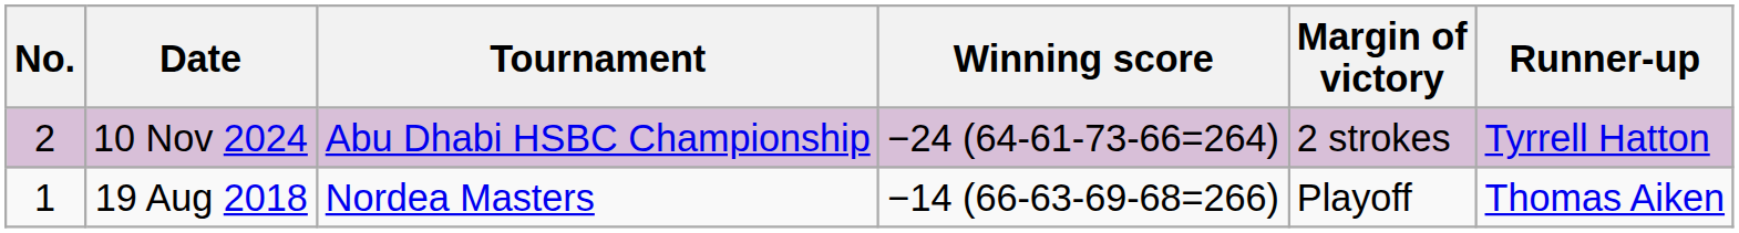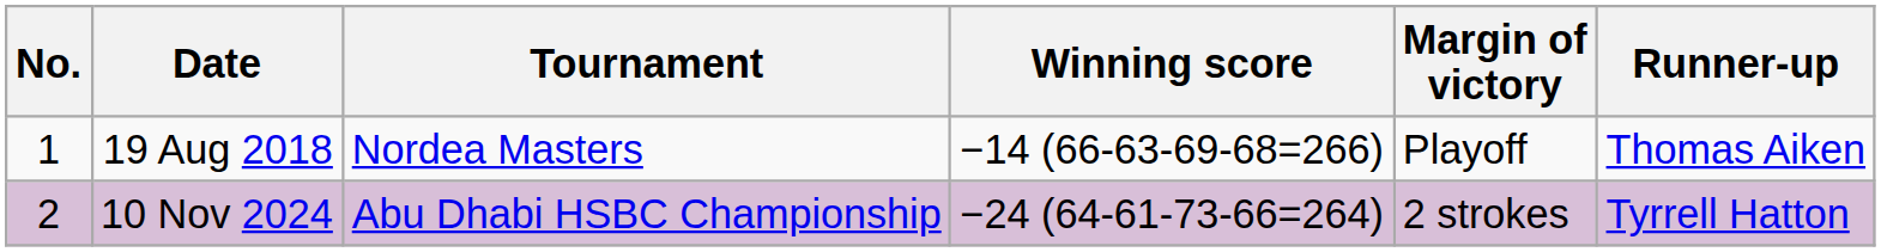 <table class="wikitable" style="font-size:95%;">
 <tr>
 <th>No.</th>
 <th>Date</th>
 <th>Tournament</th>
 <th>Winning score</th>
 <th>Margin of<br>victory</th>
 <th>Runner-up</th>
 </tr>
+<tr>
+<td align=center>1</td>
+<td align=right>19 Aug <a href='#'>2018</a></td>
+<td><a href='#'>Nordea Masters</a></td>
+<td>−14 (66-63-69-68=266)</td>
+<td>Playoff</td>
+<td> <a href='#'>Thomas Aiken</a></td>
+</tr>
 <tr style="background:#D8BFD8;">
 <td align=center>2</td>
 <td align=right>10 Nov <a href='#'>2024</a></td>
 <td><a href='#'>Abu Dhabi HSBC Championship</a></td>
 <td>−24 (64-61-73-66=264)</td>
 <td>2 strokes</td>
 <td> <a href='#'>Tyrrell Hatton</a></td>
 </tr>
-<tr>
-<td align=center>1</td>
-<td align=right>19 Aug <a href='#'>2018</a></td>
-<td><a href='#'>Nordea Masters</a></td>
-<td>−14 (66-63-69-68=266)</td>
-<td>Playoff</td>
-<td> <a href='#'>Thomas Aiken</a></td>
-</tr>
 </table>
